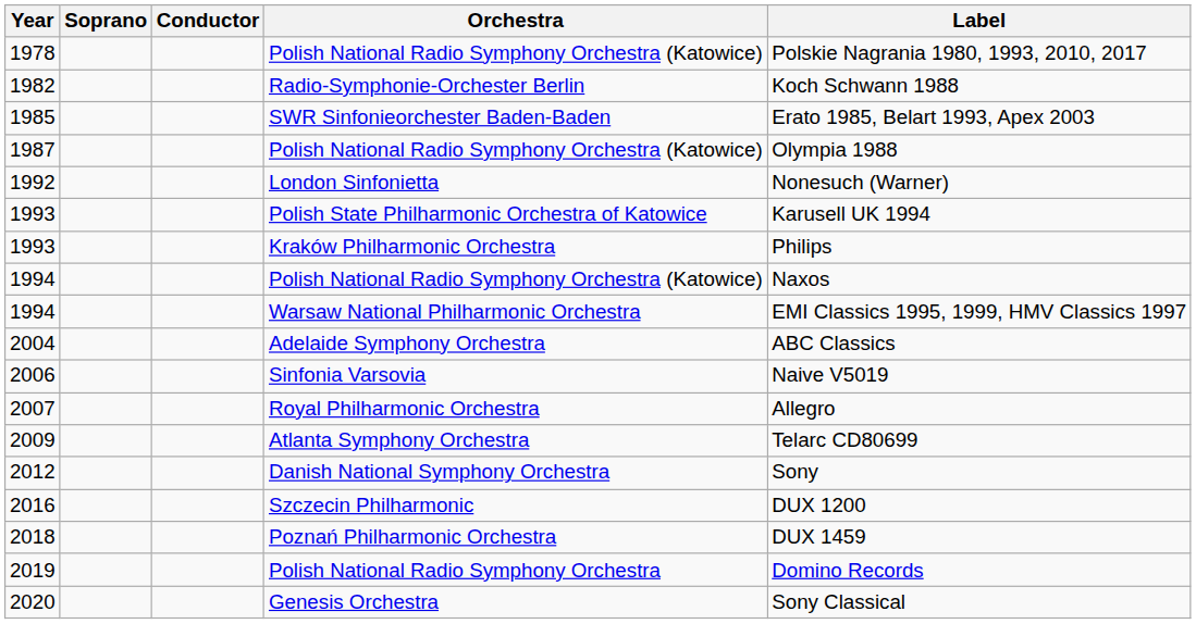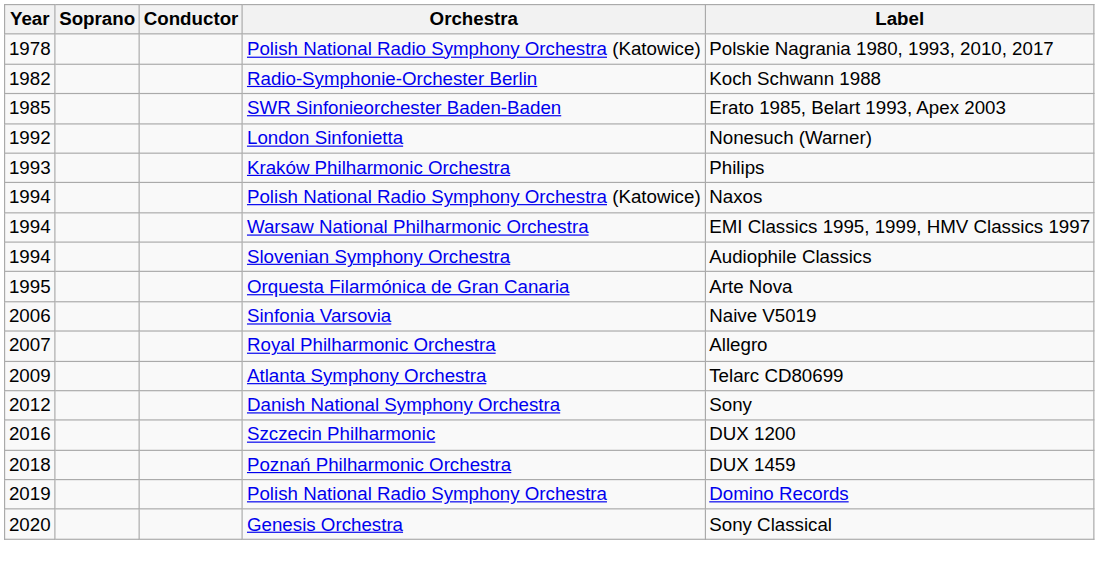 <table class="wikitable sortable">
 <tr>
 <th>Year</th>
 <th>Soprano</th>
 <th>Conductor</th>
 <th>Orchestra</th>
 <th>Label</th>
 </tr>
 <tr>
 <td>1978</td>
 <td></td>
 <td></td>
 <td><a href='#'>Polish National Radio Symphony Orchestra</a> (Katowice)</td>
 <td>Polskie Nagrania 1980, 1993, 2010, 2017</td>
 </tr>
 <tr>
 <td>1982</td>
 <td></td>
 <td></td>
 <td><a href='#'>Radio-Symphonie-Orchester Berlin</a></td>
 <td>Koch Schwann 1988</td>
 </tr>
 <tr>
 <td>1985</td>
 <td></td>
 <td></td>
 <td><a href='#'>SWR Sinfonieorchester Baden-Baden</a></td>
 <td>Erato 1985, Belart 1993, Apex 2003</td>
 </tr>
 <tr>
-<td>1987</td>
-<td></td>
-<td></td>
-<td><a href='#'>Polish National Radio Symphony Orchestra</a> (Katowice)</td>
-<td>Olympia 1988</td>
-</tr>
-<tr>
 <td>1992</td>
 <td></td>
 <td></td>
 <td><a href='#'>London Sinfonietta</a></td>
 <td>Nonesuch (Warner)</td>
-</tr>
-<tr>
-<td>1993</td>
-<td></td>
-<td></td>
-<td><a href='#'>Polish State Philharmonic Orchestra of Katowice</a></td>
-<td>Karusell UK 1994</td>
 </tr>
 <tr>
 <td>1993</td>
 <td></td>
 <td></td>
 <td><a href='#'>Kraków Philharmonic Orchestra</a></td>
 <td>Philips</td>
 </tr>
 <tr>
 <td>1994</td>
 <td></td>
 <td></td>
 <td><a href='#'>Polish National Radio Symphony Orchestra</a> (Katowice)</td>
 <td>Naxos</td>
 </tr>
 <tr>
 <td>1994</td>
 <td></td>
 <td></td>
 <td><a href='#'>Warsaw National Philharmonic Orchestra</a></td>
 <td>EMI Classics 1995, 1999, HMV Classics 1997</td>
 </tr>
 <tr>
-<td>2004</td>
+<td>1994</td>
 <td></td>
 <td></td>
-<td><a href='#'>Adelaide Symphony Orchestra</a></td>
-<td>ABC Classics</td>
+<td><a href='#'>Slovenian Symphony Orchestra</a></td>
+<td>Audiophile Classics</td>
+</tr>
+<tr>
+<td>1995</td>
+<td></td>
+<td></td>
+<td><a href='#'>Orquesta Filarmónica de Gran Canaria</a></td>
+<td>Arte Nova</td>
 </tr>
 <tr>
 <td>2006</td>
 <td></td>
 <td></td>
 <td><a href='#'>Sinfonia Varsovia</a></td>
 <td>Naive V5019</td>
 </tr>
 <tr>
 <td>2007</td>
 <td></td>
 <td></td>
 <td><a href='#'>Royal Philharmonic Orchestra</a></td>
 <td>Allegro</td>
 </tr>
 <tr>
 <td>2009</td>
 <td></td>
 <td></td>
 <td><a href='#'>Atlanta Symphony Orchestra</a></td>
 <td>Telarc CD80699</td>
 </tr>
 <tr>
 <td>2012</td>
 <td></td>
 <td></td>
 <td><a href='#'>Danish National Symphony Orchestra</a></td>
 <td>Sony</td>
 </tr>
 <tr>
 <td>2016</td>
 <td></td>
 <td></td>
 <td><a href='#'>Szczecin Philharmonic</a></td>
 <td>DUX 1200</td>
 </tr>
 <tr>
 <td>2018</td>
 <td></td>
 <td></td>
 <td><a href='#'>Poznań Philharmonic Orchestra</a></td>
 <td>DUX 1459</td>
 </tr>
 <tr>
 <td>2019</td>
 <td></td>
 <td></td>
 <td><a href='#'>Polish National Radio Symphony Orchestra</a></td>
 <td><a href='#'>Domino Records</a></td>
 </tr>
 <tr>
 <td>2020</td>
 <td></td>
 <td></td>
 <td><a href='#'>Genesis Orchestra</a></td>
 <td>Sony Classical</td>
 </tr>
 </table>
